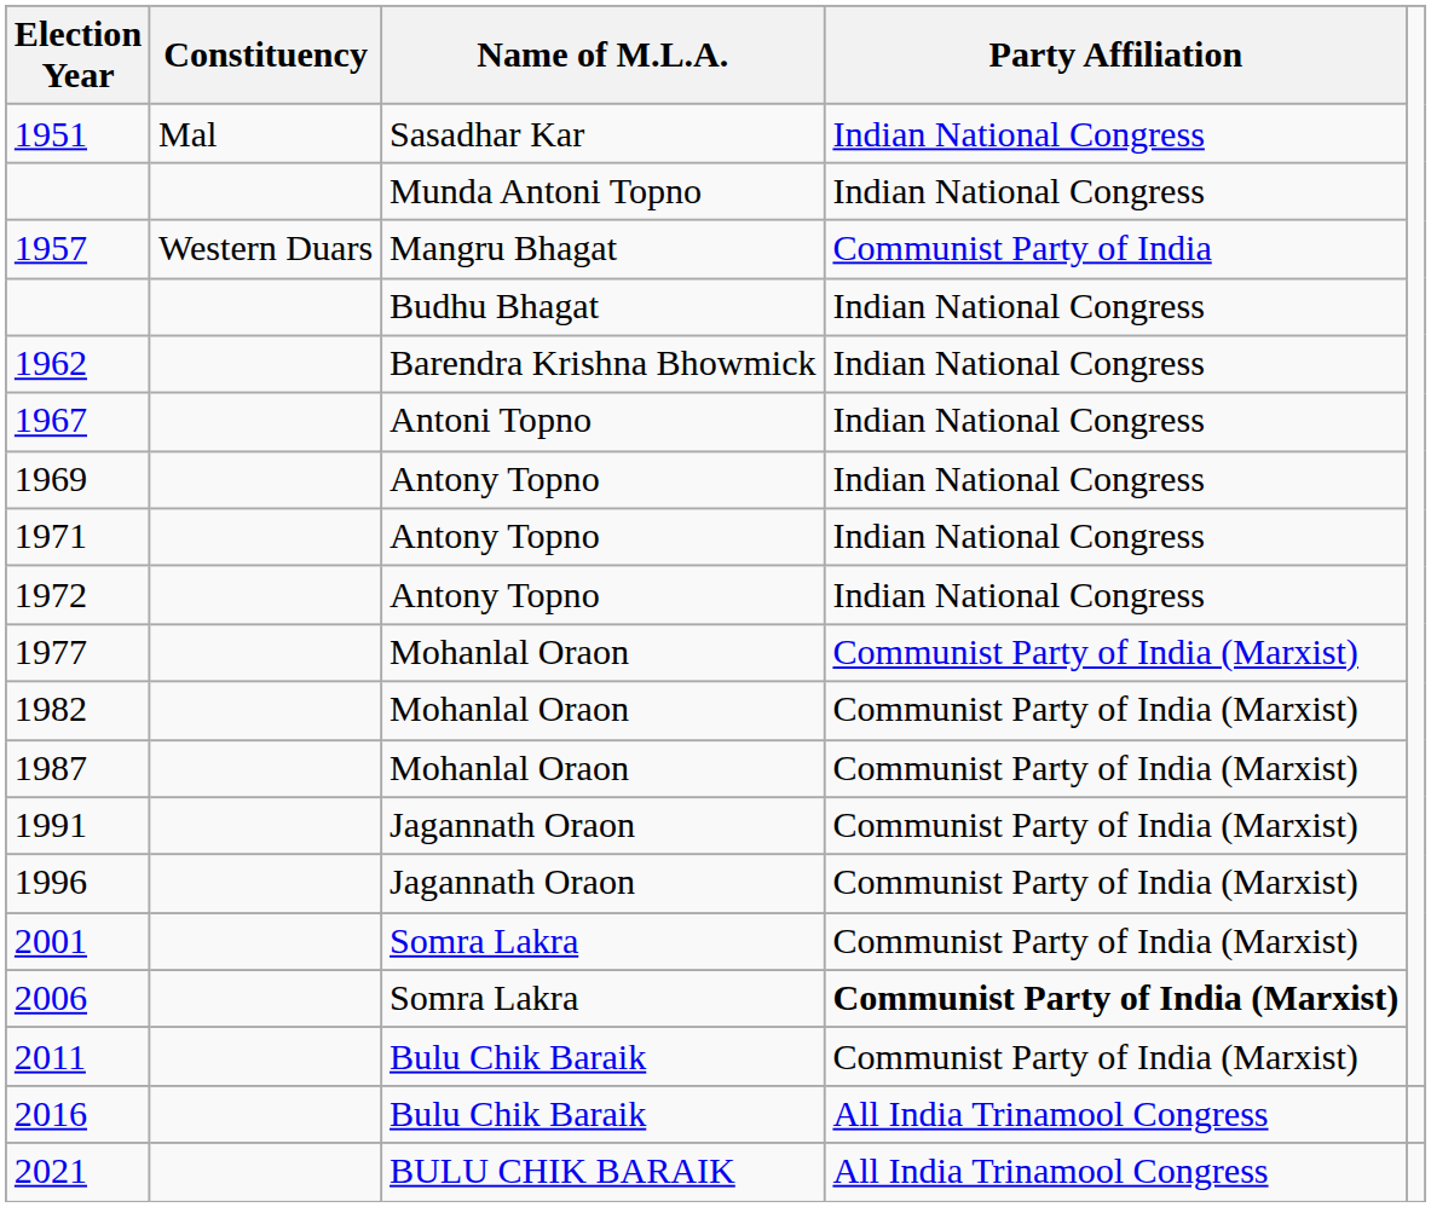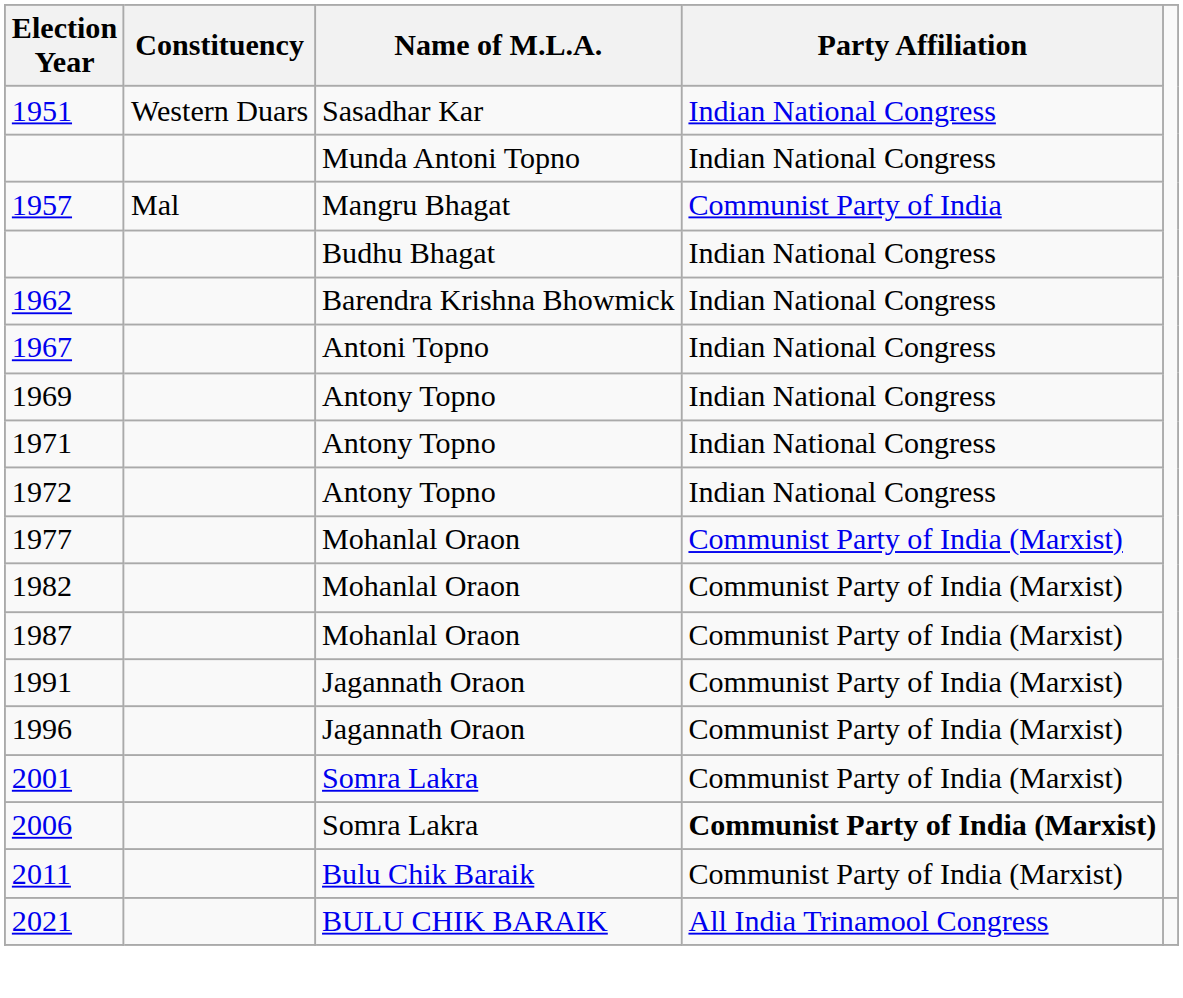 <table class="wikitable sortable"ìÍĦĤĠčw>
 <tr>
 <th>Election<br> Year</th>
 <th>Constituency</th>
 <th>Name of M.L.A.</th>
 <th>Party Affiliation</th>
 </tr>
 <tr>
 <td><a href='#'>1951</a></td>
-<td>Mal</td>
+<td>Western Duars</td>
 <td>Sasadhar Kar</td>
 <td><a href='#'>Indian National Congress</a></td>
 </tr>
 <tr>
 <td></td>
 <td></td>
 <td>Munda Antoni Topno</td>
 <td>Indian National Congress</td>
 </tr>
 <tr>
 <td><a href='#'>1957</a></td>
-<td>Western Duars</td>
+<td>Mal</td>
 <td>Mangru Bhagat</td>
 <td><a href='#'>Communist Party of India</a></td>
 </tr>
 <tr>
 <td></td>
 <td></td>
 <td>Budhu Bhagat</td>
 <td>Indian National Congress</td>
 </tr>
 <tr>
 <td><a href='#'>1962</a></td>
 <td></td>
 <td>Barendra Krishna Bhowmick</td>
 <td>Indian National Congress</td>
 </tr>
 <tr>
 <td><a href='#'>1967</a></td>
 <td></td>
 <td>Antoni Topno</td>
 <td>Indian National Congress</td>
 </tr>
 <tr>
 <td>1969</td>
 <td></td>
 <td>Antony Topno</td>
 <td>Indian National Congress</td>
 </tr>
 <tr>
 <td>1971</td>
 <td></td>
 <td>Antony Topno</td>
 <td>Indian National Congress</td>
 </tr>
 <tr>
 <td>1972</td>
 <td></td>
 <td>Antony Topno</td>
 <td>Indian National Congress</td>
 </tr>
 <tr>
 <td>1977</td>
 <td></td>
 <td>Mohanlal Oraon</td>
 <td><a href='#'>Communist Party of India (Marxist)</a></td>
 </tr>
 <tr>
 <td>1982</td>
 <td></td>
 <td>Mohanlal Oraon</td>
 <td>Communist Party of India (Marxist)</td>
 </tr>
 <tr>
 <td>1987</td>
 <td></td>
 <td>Mohanlal Oraon</td>
 <td>Communist Party of India (Marxist)</td>
 </tr>
 <tr>
 <td>1991</td>
 <td></td>
 <td>Jagannath Oraon</td>
 <td>Communist Party of India (Marxist)</td>
 </tr>
 <tr>
 <td>1996</td>
 <td></td>
 <td>Jagannath Oraon</td>
 <td>Communist Party of India (Marxist)</td>
 </tr>
 <tr>
 <td><a href='#'>2001</a></td>
 <td></td>
 <td><a href='#'>Somra Lakra</a></td>
 <td>Communist Party of India (Marxist)</td>
 </tr>
 <tr>
 <td><a href='#'>2006</a></td>
 <td></td>
 <td>Somra Lakra</td>
 <td><strong>Communist Party of India (Marxist)</strong></td>
 </tr>
 <tr>
 <td><a href='#'>2011</a></td>
 <td></td>
 <td><a href='#'>Bulu Chik Baraik</a></td>
 <td>Communist Party of India (Marxist)</td>
 </tr>
 <tr>
-<td><a href='#'>2016</a></td>
-<td></td>
-<td><a href='#'>Bulu Chik Baraik</a></td>
-<td><a href='#'>All India Trinamool Congress</a></td>
-<td></td>
-</tr>
-<tr>
 <td><a href='#'>2021</a></td>
 <td></td>
 <td><a href='#'>BULU CHIK BARAIK</a></td>
 <td><a href='#'>All India Trinamool Congress</a></td>
 <td></td>
 </tr>
 </table>
